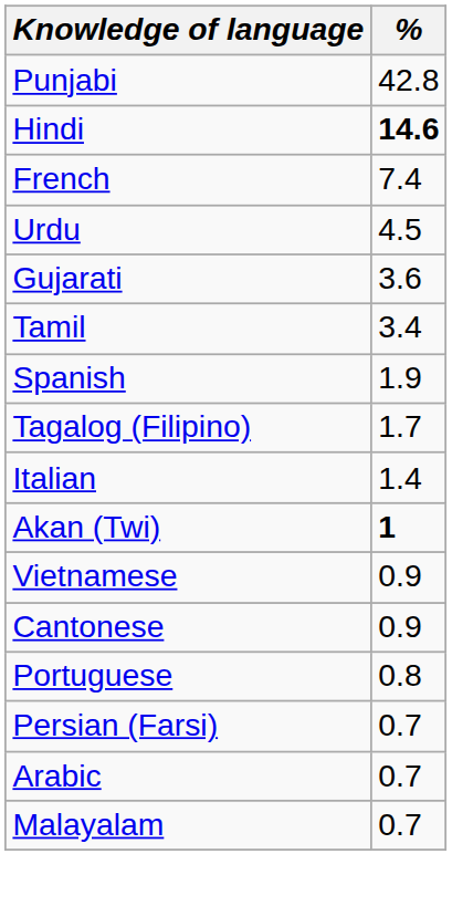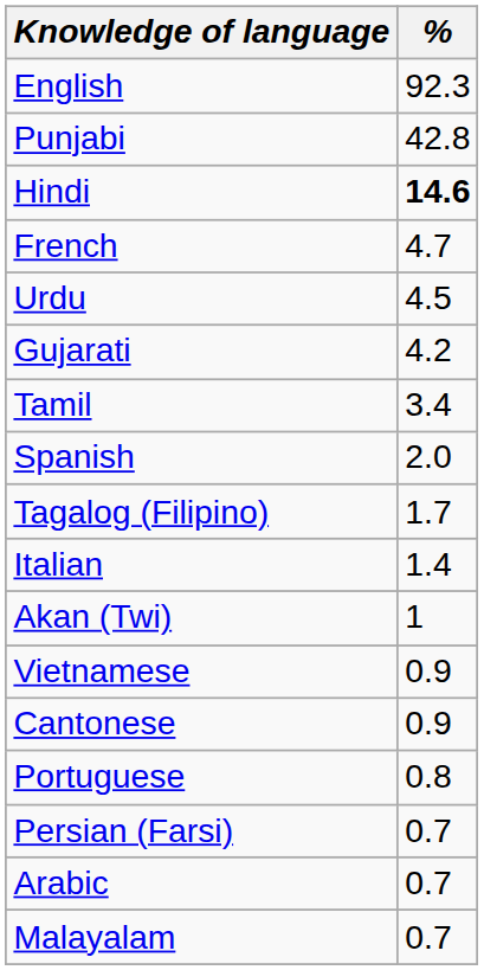 <table class="wikitable" style="float:left;">
 <tr>
 <th><em>Knowledge of language</em></th>
 <th><em>%</em></th>
+</tr>
+<tr>
+<td><a href='#'>English</a></td>
+<td>92.3</td>
 </tr>
 <tr>
 <td><a href='#'>Punjabi</a></td>
 <td>42.8</td>
 </tr>
 <tr>
 <td><a href='#'>Hindi</a></td>
 <td><strong>14.6</strong></td>
 </tr>
 <tr>
 <td><a href='#'>French</a></td>
-<td>7.4</td>
+<td>4.7</td>
 </tr>
 <tr>
 <td><a href='#'>Urdu</a></td>
 <td>4.5</td>
 </tr>
 <tr>
 <td><a href='#'>Gujarati</a></td>
-<td>3.6</td>
+<td>4.2</td>
 </tr>
 <tr>
 <td><a href='#'>Tamil</a></td>
 <td>3.4</td>
 </tr>
 <tr>
 <td><a href='#'>Spanish</a></td>
-<td>1.9</td>
+<td>2.0</td>
 </tr>
 <tr>
 <td><a href='#'>Tagalog (Filipino)</a></td>
 <td>1.7</td>
 </tr>
 <tr>
 <td><a href='#'>Italian</a></td>
 <td>1.4</td>
 </tr>
 <tr>
 <td><a href='#'>Akan (Twi)</a></td>
-<td><strong>1</strong></td>
+<td>1</td>
 </tr>
 <tr>
 <td><a href='#'>Vietnamese</a></td>
 <td>0.9</td>
 </tr>
 <tr>
 <td><a href='#'>Cantonese</a></td>
 <td>0.9</td>
 </tr>
 <tr>
 <td><a href='#'>Portuguese</a></td>
 <td>0.8</td>
 </tr>
 <tr>
 <td><a href='#'>Persian (Farsi)</a></td>
 <td>0.7</td>
 </tr>
 <tr>
 <td><a href='#'>Arabic</a></td>
 <td>0.7</td>
 </tr>
 <tr>
 <td><a href='#'>Malayalam</a></td>
 <td>0.7</td>
 </tr>
 </table>
